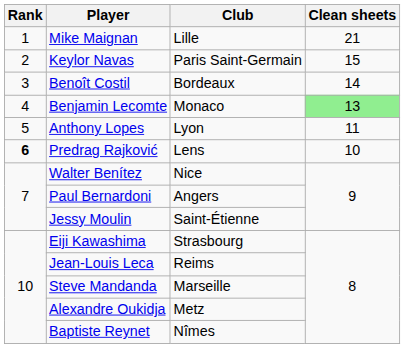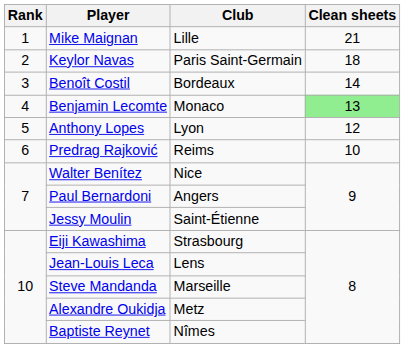 <table class="wikitable" style="text-align:center">
 <tr>
 <th>Rank</th>
 <th>Player</th>
 <th>Club</th>
 <th>Clean sheets</th>
 </tr>
 <tr>
 <td>1</td>
 <td align="left"> <a href='#'>Mike Maignan</a></td>
 <td align="left">Lille</td>
 <td>21</td>
 </tr>
 <tr>
 <td>2</td>
 <td align="left"> <a href='#'>Keylor Navas</a></td>
 <td align="left">Paris Saint-Germain</td>
-<td>15</td>
+<td>18</td>
 </tr>
 <tr>
 <td>3</td>
 <td align="left"> <a href='#'>Benoît Costil</a></td>
 <td align="left">Bordeaux</td>
 <td>14</td>
 </tr>
 <tr>
 <td>4</td>
 <td align="left"> <a href='#'>Benjamin Lecomte</a></td>
 <td align="left">Monaco</td>
 <td style="background: lightgreen;">13</td>
 </tr>
 <tr>
 <td>5</td>
 <td align="left"> <a href='#'>Anthony Lopes</a></td>
 <td align="left">Lyon</td>
-<td>11</td>
+<td>12</td>
 </tr>
 <tr>
-<td><strong>6</strong></td>
+<td>6</td>
 <td align="left"> <a href='#'>Predrag Rajković</a></td>
-<td align="left">Lens</td>
+<td align="left">Reims</td>
 <td>10</td>
 </tr>
 <tr>
 <td rowspan=3>7</td>
 <td align="left"> <a href='#'>Walter Benítez</a></td>
 <td align="left">Nice</td>
 <td rowspan=3>9</td>
 </tr>
 <tr>
 <td align="left"> <a href='#'>Paul Bernardoni</a></td>
 <td align="left">Angers</td>
 </tr>
 <tr>
 <td align="left"> <a href='#'>Jessy Moulin</a></td>
 <td align="left">Saint-Étienne</td>
 </tr>
 <tr>
 <td rowspan=5>10</td>
 <td align="left"> <a href='#'>Eiji Kawashima</a></td>
 <td align="left">Strasbourg</td>
 <td rowspan=5>8</td>
 </tr>
 <tr>
 <td align="left"> <a href='#'>Jean-Louis Leca</a></td>
-<td align="left">Reims</td>
+<td align="left">Lens</td>
 </tr>
 <tr>
 <td align="left"> <a href='#'>Steve Mandanda</a></td>
 <td align="left">Marseille</td>
 </tr>
 <tr>
 <td align="left"> <a href='#'>Alexandre Oukidja</a></td>
 <td align="left">Metz</td>
 </tr>
 <tr>
 <td align="left"> <a href='#'>Baptiste Reynet</a></td>
 <td align="left">Nîmes</td>
 </tr>
 </table>
